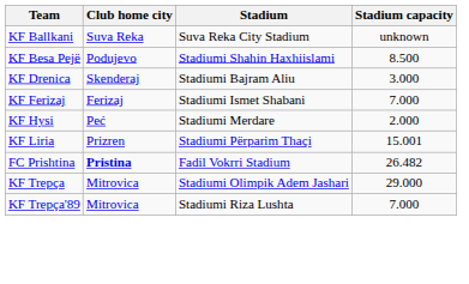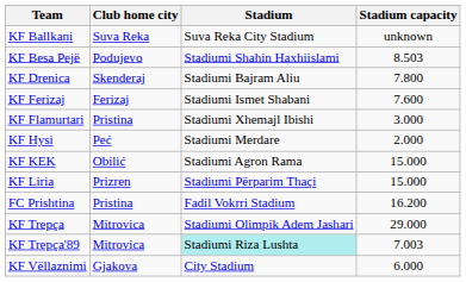 <table class="wikitable sortable" style="text-align: left;">
 <tr>
 <th>Team</th>
 <th>Club home city</th>
 <th>Stadium</th>
 <th>Stadium capacity</th>
 </tr>
 <tr>
 <td><a href='#'>KF Ballkani</a></td>
 <td><a href='#'>Suva Reka</a></td>
 <td>Suva Reka City Stadium</td>
 <td align="center">unknown</td>
 </tr>
 <tr>
 <td><a href='#'>KF Besa Pejë</a></td>
 <td><a href='#'>Podujevo</a></td>
 <td><a href='#'>Stadiumi Shahin Haxhiislami</a></td>
-<td align="center">8.500</td>
+<td align="center">8.503</td>
 </tr>
 <tr>
 <td><a href='#'>KF Drenica</a></td>
 <td><a href='#'>Skenderaj</a></td>
 <td>Stadiumi Bajram Aliu</td>
-<td align="center">3.000</td>
+<td align="center">7.800</td>
 </tr>
 <tr>
 <td><a href='#'>KF Ferizaj</a></td>
 <td><a href='#'>Ferizaj</a></td>
 <td>Stadiumi Ismet Shabani</td>
-<td align="center">7.000</td>
+<td align="center">7.600</td>
+</tr>
+<tr>
+<td><a href='#'>KF Flamurtari</a></td>
+<td><a href='#'>Pristina</a></td>
+<td>Stadiumi Xhemajl Ibishi</td>
+<td align="center">3.000</td>
 </tr>
 <tr>
 <td><a href='#'>KF Hysi</a></td>
 <td><a href='#'>Peć</a></td>
 <td>Stadiumi Merdare</td>
 <td align="center">2.000</td>
 </tr>
 <tr>
+<td><a href='#'>KF KEK</a></td>
+<td><a href='#'>Obilić</a></td>
+<td>Stadiumi Agron Rama</td>
+<td align="center">15.000</td>
+</tr>
+<tr>
 <td><a href='#'>KF Liria</a></td>
 <td><a href='#'>Prizren</a></td>
 <td><a href='#'>Stadiumi Përparim Thaçi</a></td>
-<td align="center">15.001</td>
+<td align="center">15.000</td>
 </tr>
 <tr>
 <td><a href='#'>FC Prishtina</a></td>
-<td><strong><a href='#'>Pristina</a></strong></td>
+<td><a href='#'>Pristina</a></td>
 <td><a href='#'>Fadil Vokrri Stadium</a></td>
-<td align="center">26.482</td>
+<td align="center">16.200</td>
 </tr>
 <tr>
 <td><a href='#'>KF Trepça</a></td>
 <td><a href='#'>Mitrovica</a></td>
 <td><a href='#'>Stadiumi Olimpik Adem Jashari</a></td>
 <td align="center">29.000</td>
 </tr>
 <tr>
 <td><a href='#'>KF Trepça'89</a></td>
 <td><a href='#'>Mitrovica</a></td>
-<td>Stadiumi Riza Lushta</td>
-<td align="center">7.000</td>
+<td style="background: paleturquoise;">Stadiumi Riza Lushta</td>
+<td align="center">7.003</td>
+</tr>
+<tr>
+<td><a href='#'>KF Vëllaznimi</a></td>
+<td><a href='#'>Gjakova</a></td>
+<td><a href='#'>City Stadium</a></td>
+<td align="center">6.000</td>
 </tr>
 </table>
